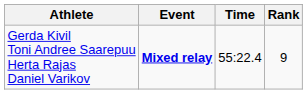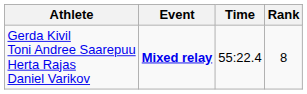 <table class="wikitable" style="font-size:90%">
 <tr>
 <th>Athlete</th>
 <th>Event</th>
 <th>Time</th>
 <th>Rank</th>
 </tr>
 <tr align=center>
 <td align=left><a href='#'>Gerda Kivil</a><br><a href='#'>Toni Andree Saarepuu</a><br><a href='#'>Herta Rajas</a><br><a href='#'>Daniel Varikov</a></td>
 <td align=left><strong><a href='#'>Mixed relay</a></strong></td>
 <td>55:22.4</td>
-<td>9</td>
+<td>8</td>
 </tr>
 </table>
